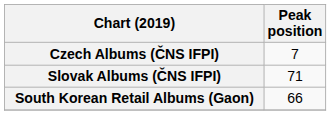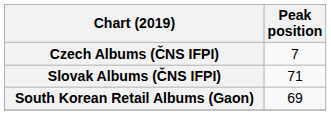 <table class="wikitable sortable plainrowheaders" style="text-align:center">
 <tr>
 <th scope="col" style="width:18em;">Chart (2019)</th>
 <th scope="col">Peak<br>position</th>
 </tr>
 <tr>
 <th scope="row">Czech Albums (ČNS IFPI)</th>
 <td>7</td>
 </tr>
 <tr>
 <th scope="row">Slovak Albums (ČNS IFPI)</th>
 <td>71</td>
 </tr>
 <tr>
 <th scope="row">South Korean Retail Albums (Gaon)</th>
-<td>66</td>
+<td>69</td>
 </tr>
 <tr>
 </tr>
 </table>
